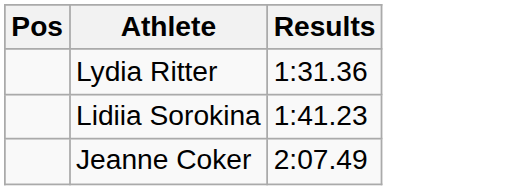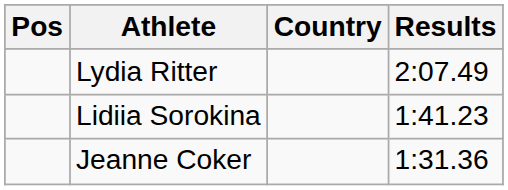 <table class="wikitable">
 <tr>
 <th>Pos</th>
 <th>Athlete</th>
+<th>Country</th>
 <th>Results</th>
 </tr>
 <tr>
 <td align="center"></td>
 <td>Lydia Ritter</td>
-<td>1:31.36</td>
+<td></td>
+<td>2:07.49</td>
 </tr>
 <tr>
 <td align="center"></td>
 <td>Lidiia Sorokina</td>
+<td></td>
 <td>1:41.23</td>
 </tr>
 <tr>
 <td align="center"></td>
 <td>Jeanne Coker</td>
-<td>2:07.49</td>
+<td></td>
+<td>1:31.36</td>
 </tr>
 </table>
